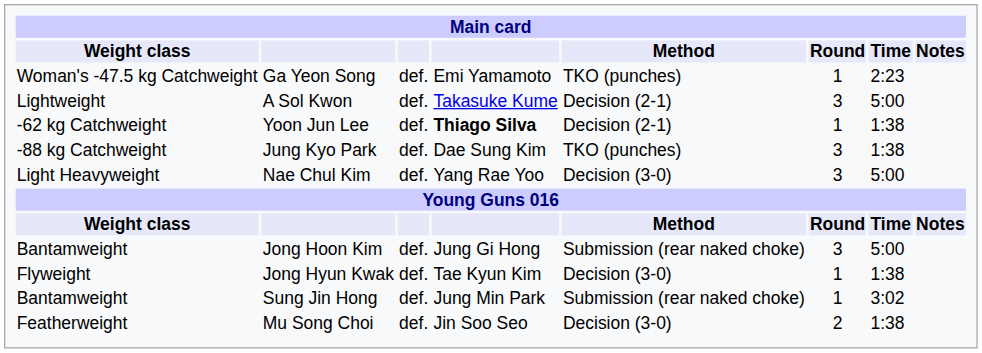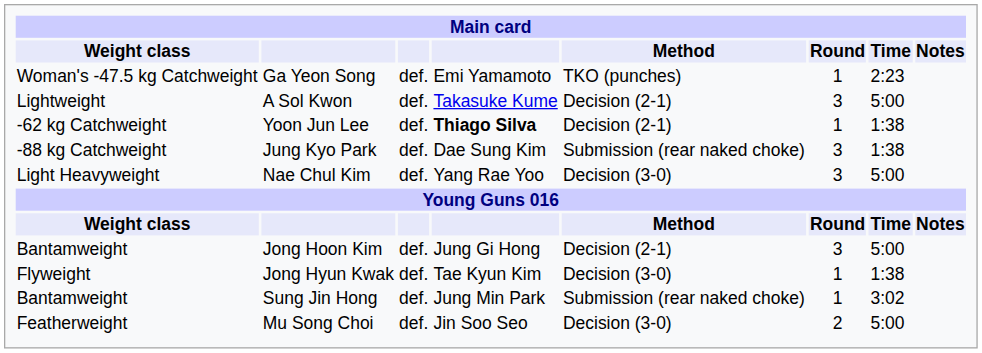 <table style="font-size: 84%; border: 1px solid darkgray; padding: 0.43em; background-color: #F8F9FA;">
 <tr>
 <th colspan="8" style="background-color: #ccf; color: #000080; text-align: center;">Main card</th>
 </tr>
 <tr>
 <th colspan="1" style="background-color: #E6E8FA; color: #000000; text-align: center;">Weight class</th>
 <th colspan="1" style="background-color: #E6E8FA; color: #000000; text-align: center;"></th>
 <th colspan="1" style="background-color: #E6E8FA; color: #000000; text-align: center;"></th>
 <th colspan="1" style="background-color: #E6E8FA; color: #000000; text-align: center;"></th>
 <th colspan="1" style="background-color: #E6E8FA; color: #000000; text-align: center;">Method</th>
 <th colspan="1" style="background-color: #E6E8FA; color: #000000; text-align: center;">Round</th>
 <th colspan="1" style="background-color: #E6E8FA; color: #000000; text-align: center;">Time</th>
 <th colspan="1" style="background-color: #E6E8FA; color: #000000; text-align: center;">Notes</th>
 </tr>
 <tr>
 <td>Woman's -47.5 kg Catchweight</td>
 <td> Ga Yeon Song</td>
 <td>def.</td>
 <td> Emi Yamamoto</td>
 <td>TKO (punches)</td>
 <td align="center">1</td>
 <td>2:23</td>
 <td></td>
 </tr>
 <tr>
 <td>Lightweight</td>
 <td> A Sol Kwon</td>
 <td>def.</td>
 <td> <a href='#'>Takasuke Kume</a></td>
 <td>Decision (2-1)</td>
 <td align="center">3</td>
 <td>5:00</td>
 <td></td>
 </tr>
 <tr>
 <td>-62 kg Catchweight</td>
 <td> Yoon Jun Lee</td>
 <td>def.</td>
 <td><strong> Thiago Silva</strong></td>
 <td>Decision (2-1)</td>
 <td align="center">1</td>
 <td>1:38</td>
 <td></td>
 </tr>
 <tr>
 <td>-88 kg Catchweight</td>
 <td> Jung Kyo Park</td>
 <td>def.</td>
 <td> Dae Sung Kim</td>
-<td>TKO (punches)</td>
+<td>Submission (rear naked choke)</td>
 <td align="center">3</td>
 <td>1:38</td>
 <td></td>
 </tr>
 <tr>
 <td>Light Heavyweight</td>
 <td> Nae Chul Kim</td>
 <td>def.</td>
 <td> Yang Rae Yoo</td>
 <td>Decision (3-0)</td>
 <td align="center">3</td>
 <td>5:00</td>
 <td></td>
 </tr>
 <tr>
 <th colspan="8" style="background-color: #ccf; color: #000080; text-align: center;">Young Guns 016</th>
 </tr>
 <tr>
 <th colspan="1" style="background-color: #E6E8FA; color: #000000; text-align: center;">Weight class</th>
 <th colspan="1" style="background-color: #E6E8FA; color: #000000; text-align: center;"></th>
 <th colspan="1" style="background-color: #E6E8FA; color: #000000; text-align: center;"></th>
 <th colspan="1" style="background-color: #E6E8FA; color: #000000; text-align: center;"></th>
 <th colspan="1" style="background-color: #E6E8FA; color: #000000; text-align: center;">Method</th>
 <th colspan="1" style="background-color: #E6E8FA; color: #000000; text-align: center;">Round</th>
 <th colspan="1" style="background-color: #E6E8FA; color: #000000; text-align: center;">Time</th>
 <th colspan="1" style="background-color: #E6E8FA; color: #000000; text-align: center;">Notes</th>
 </tr>
 <tr>
 <td>Bantamweight</td>
 <td> Jong Hoon Kim</td>
 <td>def.</td>
 <td> Jung Gi Hong</td>
-<td>Submission (rear naked choke)</td>
+<td>Decision (2-1)</td>
 <td align="center">3</td>
 <td>5:00</td>
 <td></td>
 </tr>
 <tr>
 <td>Flyweight</td>
 <td> Jong Hyun Kwak</td>
 <td>def.</td>
 <td> Tae Kyun Kim</td>
 <td>Decision (3-0)</td>
 <td align="center">1</td>
 <td>1:38</td>
 <td></td>
 </tr>
 <tr>
 <td>Bantamweight</td>
 <td> Sung Jin Hong</td>
 <td>def.</td>
 <td> Jung Min Park</td>
 <td>Submission (rear naked choke)</td>
 <td align="center">1</td>
 <td>3:02</td>
 <td></td>
 </tr>
 <tr>
 <td>Featherweight</td>
 <td> Mu Song Choi</td>
 <td>def.</td>
 <td> Jin Soo Seo</td>
 <td>Decision (3-0)</td>
 <td align="center">2</td>
-<td>1:38</td>
+<td>5:00</td>
 <td></td>
 </tr>
 <tr>
 </tr>
 </table>
